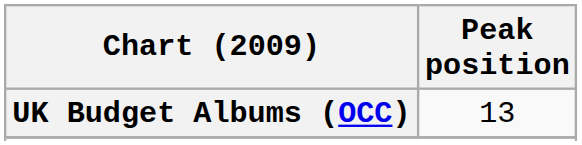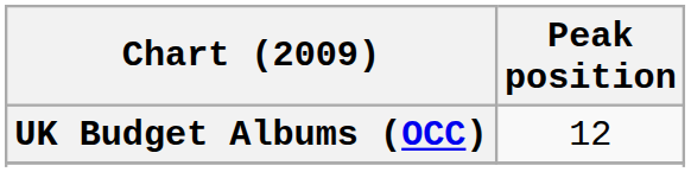 <table class="wikitable sortable plainrowheaders" style="text-align:center">
 <tr>
 <th scope="col">Chart (2009)</th>
 <th scope="col">Peak<br>position</th>
 </tr>
 <tr>
 <th scope="row">UK Budget Albums (<a href='#'>OCC</a>)</th>
-<td>13</td>
+<td>12</td>
 </tr>
 <tr>
 </tr>
 <tr>
 </tr>
 </table>
